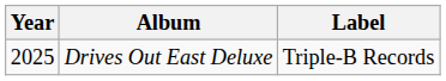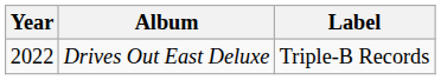 <table class="wikitable">
 <tr>
 <th>Year</th>
 <th>Album</th>
 <th>Label</th>
 </tr>
 <tr>
-<td>2025</td>
+<td>2022</td>
 <td><em>Drives Out East Deluxe</em></td>
 <td style="text-align:center;">Triple-B Records</td>
 </tr>
 </table>
